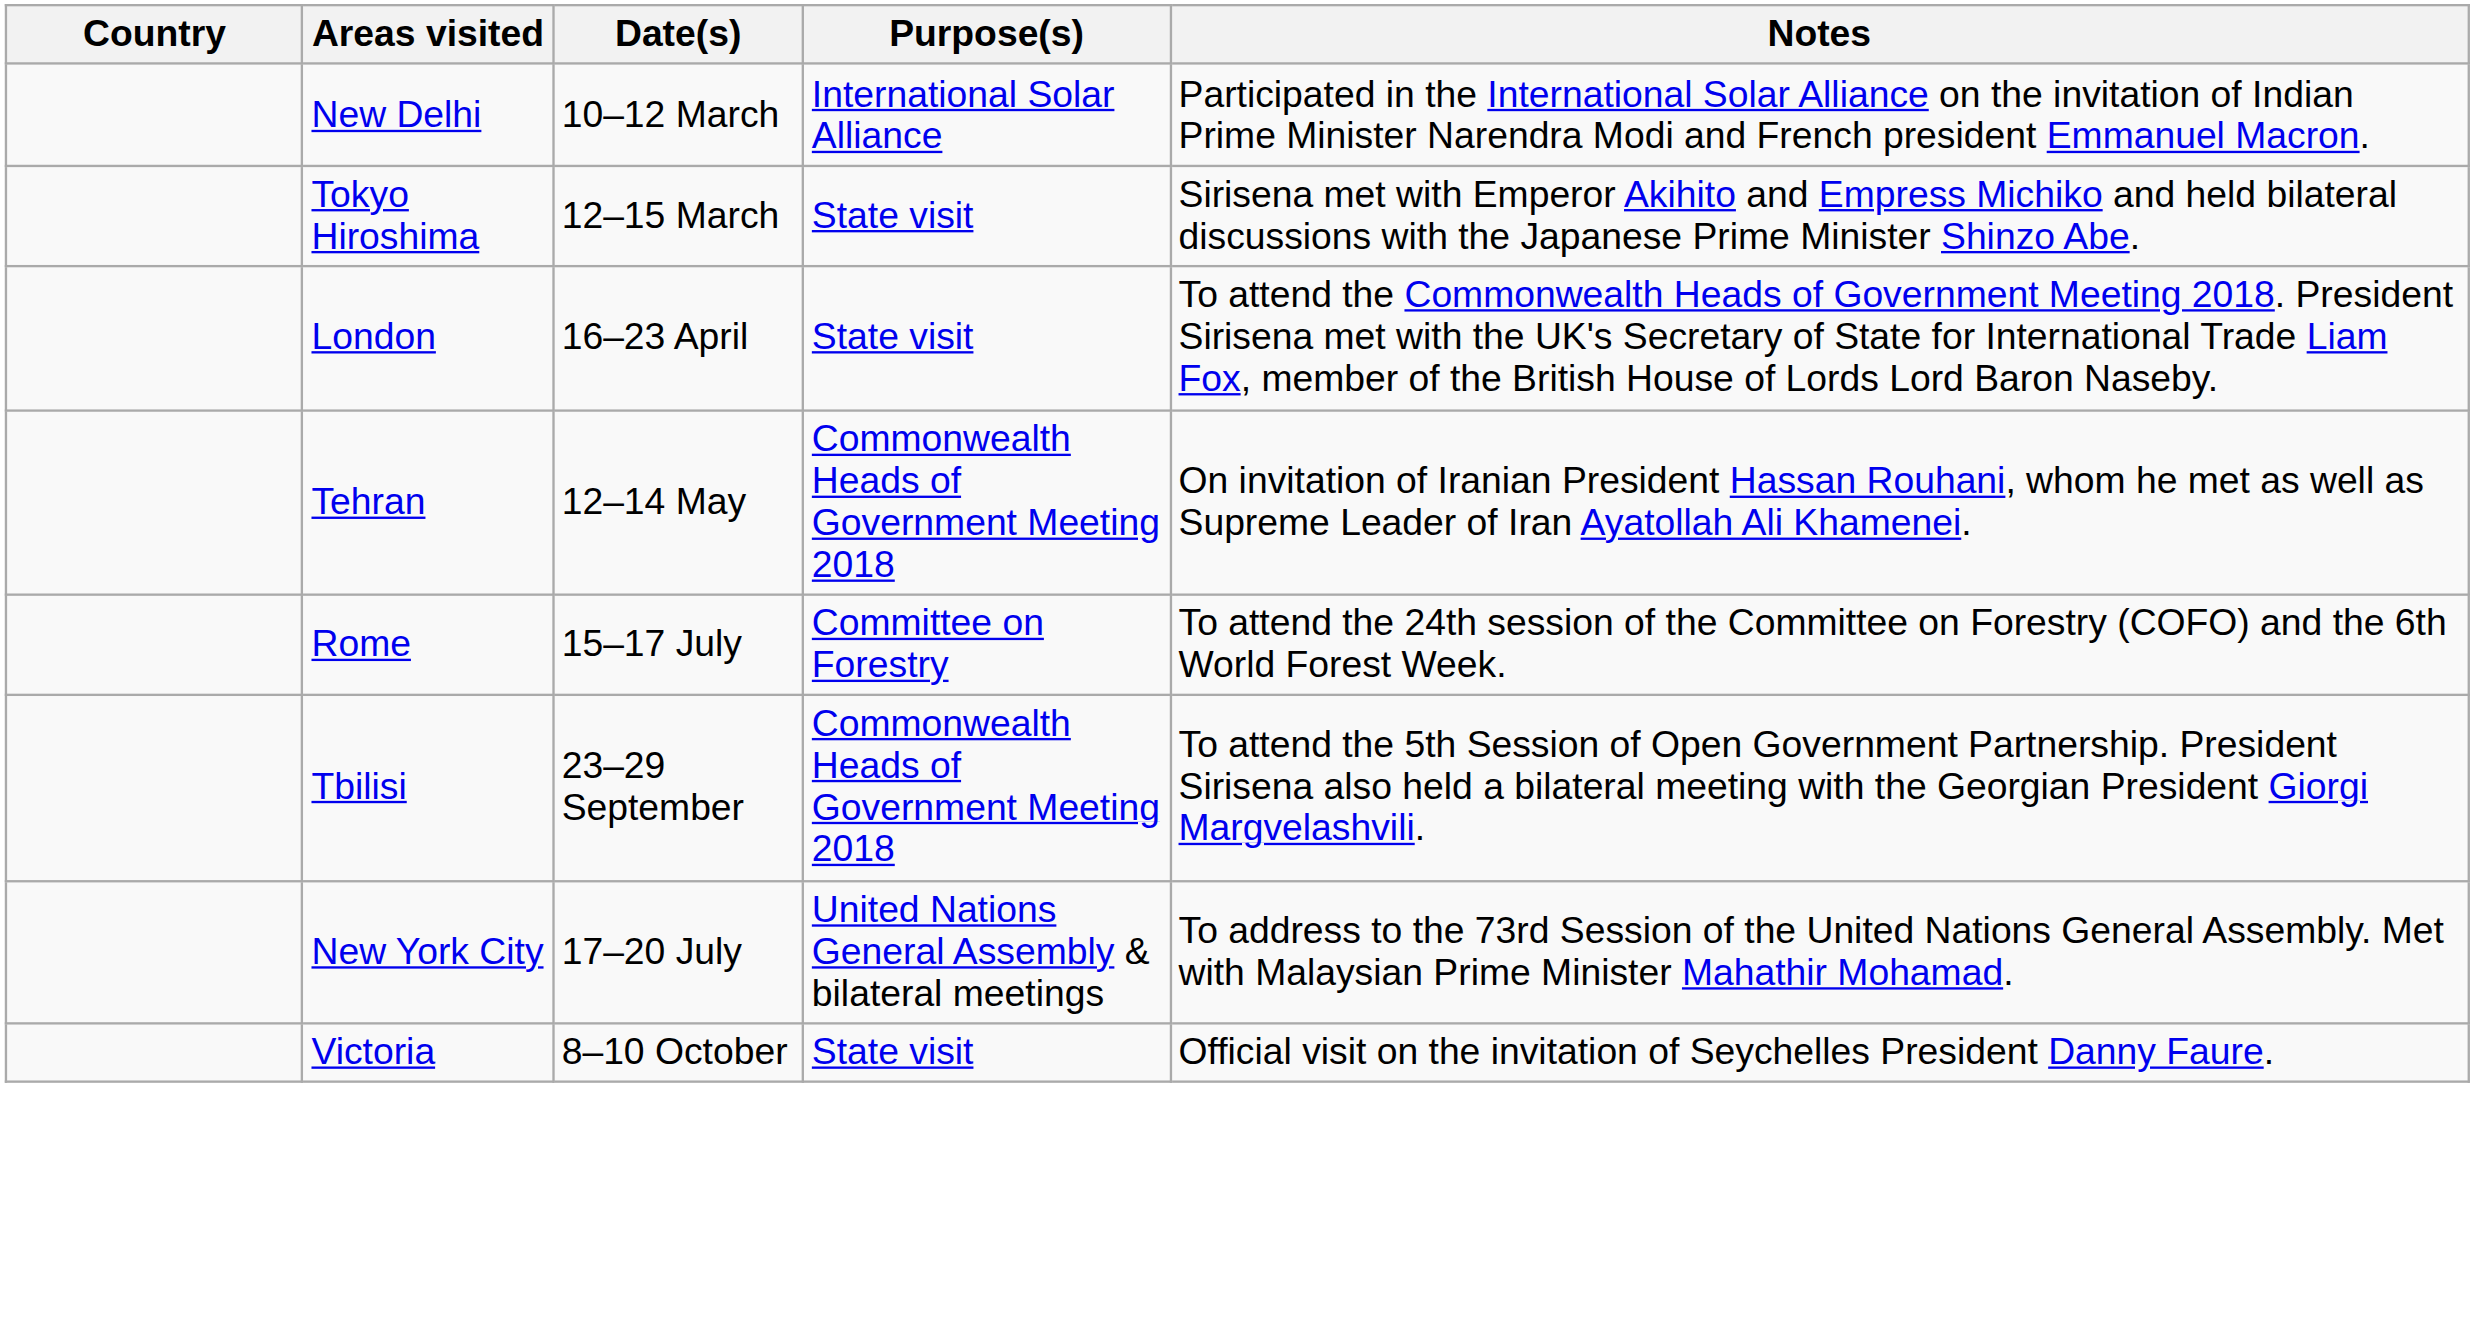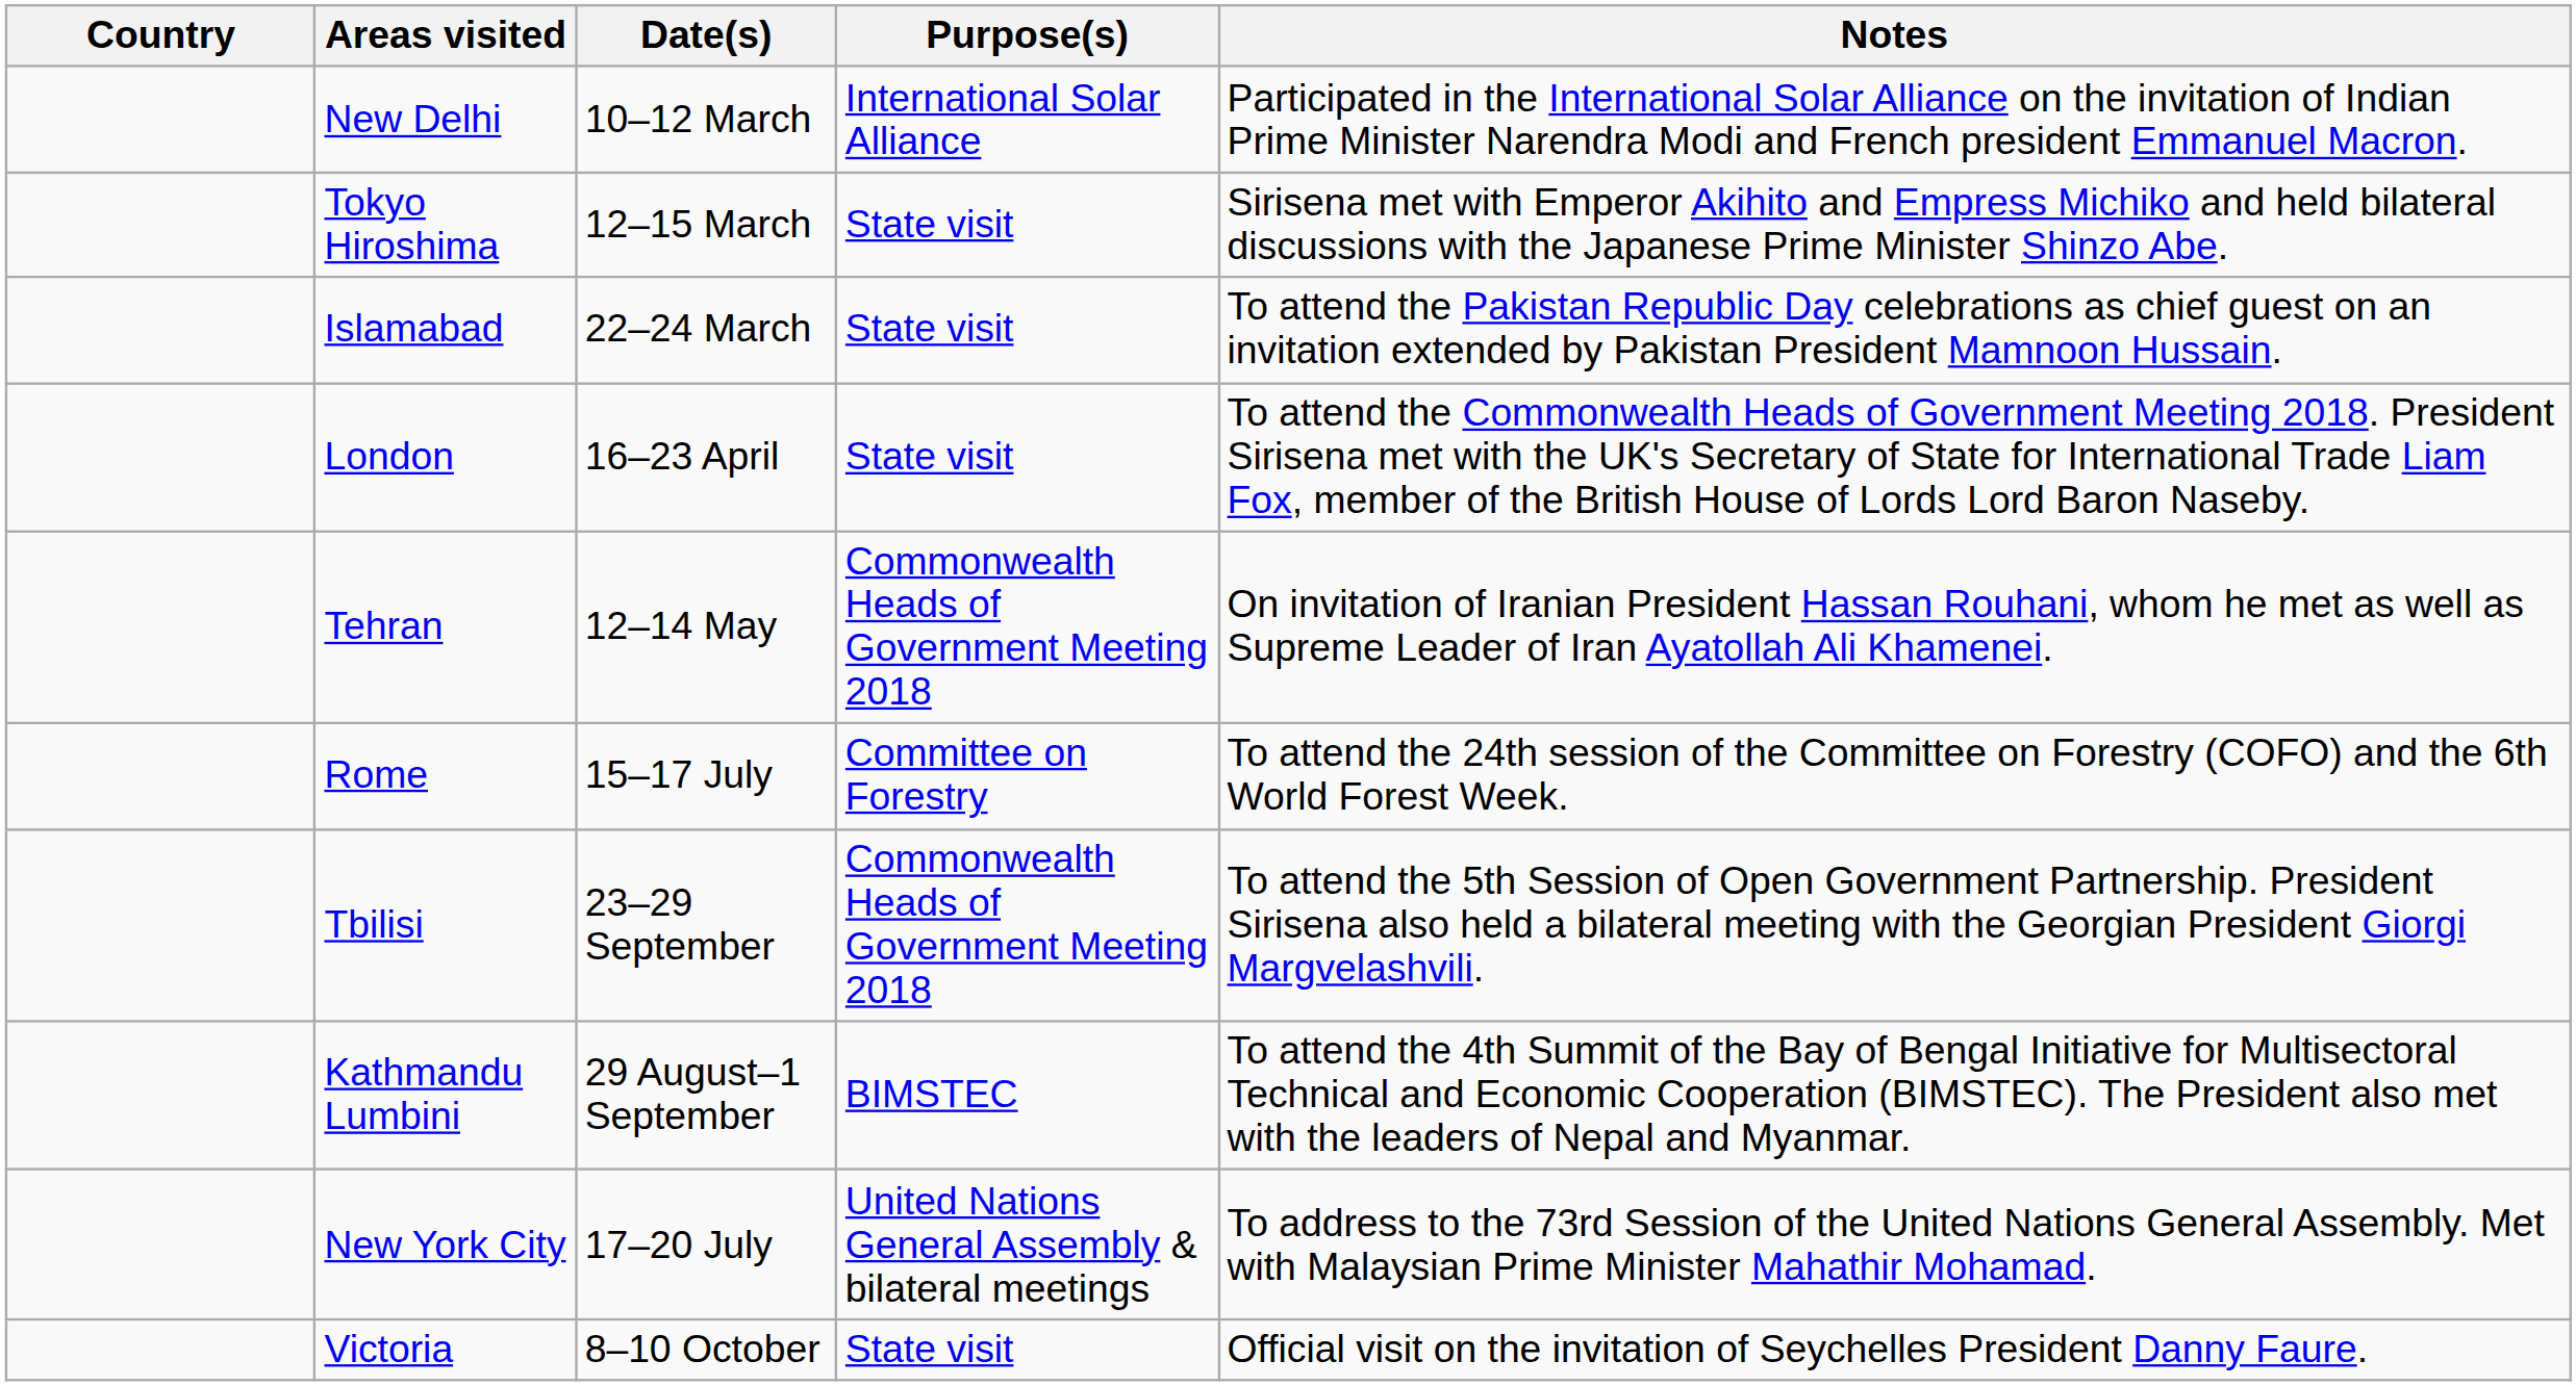 <table class="wikitable outercollapse sortable" style="margin: 1em auto 1em auto">
 <tr>
 <th width=120>Country</th>
 <th width=100>Areas visited</th>
 <th width=100>Date(s)</th>
 <th width=150>Purpose(s)</th>
 <th width=550>Notes</th>
 </tr>
 <tr>
 <td></td>
 <td><a href='#'>New Delhi</a></td>
 <td>10–12 March</td>
 <td><a href='#'>International Solar Alliance</a></td>
 <td> Participated in the <a href='#'>International Solar Alliance</a> on the invitation of Indian Prime Minister Narendra Modi and French president <a href='#'>Emmanuel Macron</a>.</td>
 </tr>
 <tr>
 <td></td>
 <td><a href='#'>Tokyo</a><br><a href='#'>Hiroshima</a></td>
 <td>12–15 March</td>
 <td><a href='#'>State visit</a></td>
 <td> Sirisena met with Emperor <a href='#'>Akihito</a> and <a href='#'>Empress Michiko</a> and held bilateral discussions with the Japanese Prime Minister <a href='#'>Shinzo Abe</a>.</td>
+</tr>
+<tr>
+<td></td>
+<td><a href='#'>Islamabad</a></td>
+<td>22–24 March</td>
+<td><a href='#'>State visit</a></td>
+<td> To attend the <a href='#'>Pakistan Republic Day</a> celebrations as chief guest on an invitation extended by Pakistan President <a href='#'>Mamnoon Hussain</a>.</td>
 </tr>
 <tr>
 <td></td>
 <td><a href='#'>London</a></td>
 <td>16–23 April</td>
 <td><a href='#'>State visit</a></td>
 <td> To attend the <a href='#'>Commonwealth Heads of Government Meeting 2018</a>. President Sirisena met with the UK's Secretary of State for International Trade <a href='#'>Liam Fox</a>, member of the British House of Lords Lord Baron Naseby.</td>
 </tr>
 <tr>
 <td></td>
 <td><a href='#'>Tehran</a></td>
 <td>12–14 May</td>
 <td><a href='#'>Commonwealth Heads of Government Meeting 2018</a></td>
 <td> On invitation of Iranian President <a href='#'>Hassan Rouhani</a>, whom he met as well as Supreme Leader of Iran <a href='#'>Ayatollah Ali Khamenei</a>.</td>
 </tr>
 <tr>
 <td></td>
 <td><a href='#'>Rome</a></td>
 <td>15–17 July</td>
 <td><a href='#'>Committee on Forestry</a></td>
 <td>To attend the 24th session of the Committee on Forestry (COFO) and the 6th World Forest Week.</td>
 </tr>
 <tr>
 <td></td>
 <td><a href='#'>Tbilisi</a></td>
 <td>23–29 September</td>
 <td><a href='#'>Commonwealth Heads of Government Meeting 2018</a></td>
 <td>To attend the 5th Session of Open Government Partnership. President Sirisena also held a bilateral meeting with the Georgian President <a href='#'>Giorgi Margvelashvili</a>.</td>
 </tr>
 <tr>
 <td></td>
+<td><a href='#'>Kathmandu</a><br><a href='#'>Lumbini</a></td>
+<td>29 August–1 September</td>
+<td><a href='#'>BIMSTEC</a></td>
+<td> To attend the 4th Summit of the Bay of Bengal Initiative for Multisectoral Technical and Economic Cooperation (BIMSTEC). The President also met with the leaders of Nepal and Myanmar.</td>
+</tr>
+<tr>
+<td></td>
 <td><a href='#'>New York City</a></td>
 <td>17–20 July</td>
 <td><a href='#'>United Nations General Assembly</a> & bilateral meetings</td>
 <td> To address to the 73rd Session of the United Nations General Assembly. Met with Malaysian Prime Minister <a href='#'>Mahathir Mohamad</a>.</td>
 </tr>
 <tr>
 <td></td>
 <td><a href='#'>Victoria</a></td>
 <td>8–10 October</td>
 <td><a href='#'>State visit</a></td>
 <td>Official visit on the invitation of Seychelles President <a href='#'>Danny Faure</a>.</td>
 </tr>
 </table>
